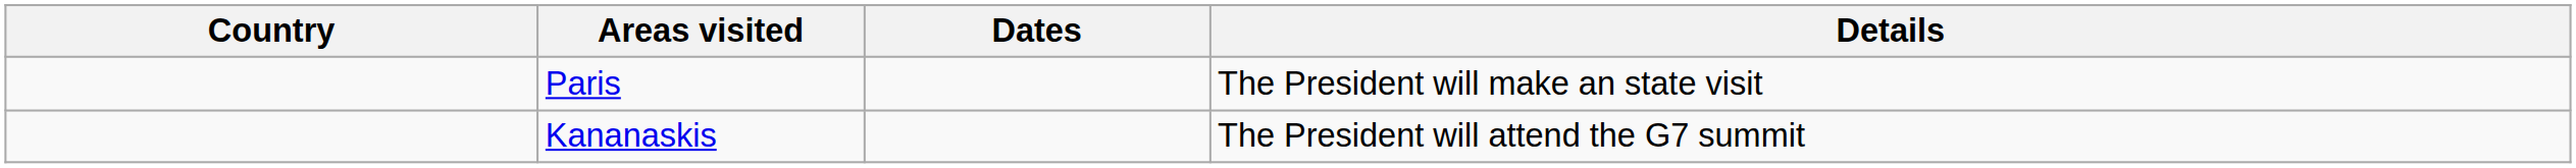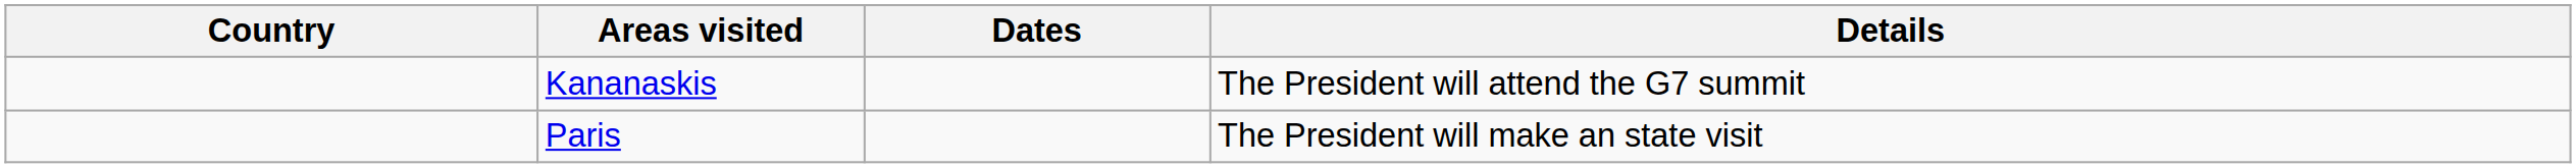 <table class="wikitable" style="margin: 1em auto 1em auto">
 <tr>
 <th width=250>Country</th>
 <th width=150>Areas visited</th>
 <th width=160>Dates</th>
 <th width=650>Details</th>
 </tr>
 <tr>
 <td></td>
+<td><a href='#'>Kananaskis</a></td>
+<td></td>
+<td>The President will attend the G7 summit</td>
+</tr>
+<tr>
+<td></td>
 <td><a href='#'>Paris</a></td>
 <td></td>
 <td>The President will make an state visit</td>
 </tr>
-<tr>
-<td></td>
-<td><a href='#'>Kananaskis</a></td>
-<td></td>
-<td>The President will attend the G7 summit</td>
-</tr>
 </table>
